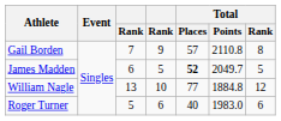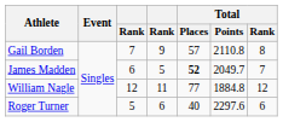 <table class=wikitable style=font-size:90%;text-align:center>
 <tr>
 <th rowspan=2>Athlete</th>
 <th rowspan=2>Event</th>
 <th></th>
 <th></th>
 <th colspan=3>Total</th>
 </tr>
 <tr style=font-size:95%>
 <th>Rank</th>
 <th>Rank</th>
 <th>Places</th>
 <th>Points</th>
 <th>Rank</th>
 </tr>
 <tr>
 <td align=left><a href='#'>Gail Borden</a></td>
 <td align=left rowspan=4><a href='#'>Singles</a></td>
 <td>7</td>
 <td>9</td>
 <td>57</td>
 <td>2110.8</td>
 <td>8</td>
 </tr>
 <tr>
 <td align=left><a href='#'>James Madden</a></td>
 <td>6</td>
 <td>5</td>
 <td><strong>52</strong></td>
 <td>2049.7</td>
-<td>5</td>
+<td>7</td>
 </tr>
 <tr>
 <td align=left><a href='#'>William Nagle</a></td>
-<td>13</td>
-<td>10</td>
+<td>12</td>
+<td>11</td>
 <td>77</td>
 <td>1884.8</td>
 <td>12</td>
 </tr>
 <tr>
 <td align=left><a href='#'>Roger Turner</a></td>
 <td>5</td>
 <td>6</td>
 <td>40</td>
-<td>1983.0</td>
+<td>2297.6</td>
 <td>6</td>
 </tr>
 </table>
